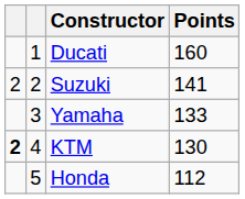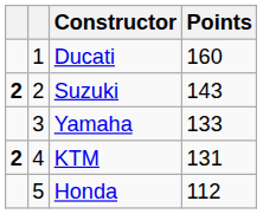 <table class="wikitable" style="font-size: 95%;">
 <tr>
 <th></th>
 <th></th>
 <th>Constructor</th>
 <th>Points</th>
 </tr>
 <tr>
 <td></td>
 <td align=center>1</td>
 <td> <a href='#'>Ducati</a></td>
 <td align=left>160</td>
 </tr>
 <tr>
-<td> 2</td>
+<td><strong> 2</strong></td>
 <td align=center>2</td>
 <td> <a href='#'>Suzuki</a></td>
-<td align=left>141</td>
+<td align=left>143</td>
 </tr>
 <tr>
 <td></td>
 <td align=center>3</td>
 <td> <a href='#'>Yamaha</a></td>
 <td align=left>133</td>
 </tr>
 <tr>
 <td><strong> 2</strong></td>
 <td align=center>4</td>
 <td> <a href='#'>KTM</a></td>
-<td align=left>130</td>
+<td align=left>131</td>
 </tr>
 <tr>
 <td></td>
 <td align=center>5</td>
 <td> <a href='#'>Honda</a></td>
 <td align=left>112</td>
 </tr>
 </table>
